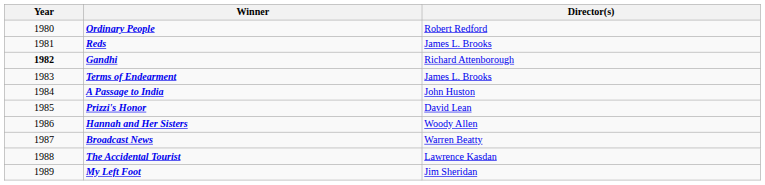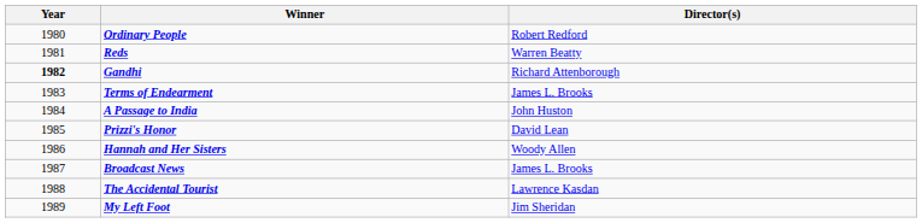 <table class="wikitable" width="95%" cellpadding="5">
 <tr>
 <th width="100"><strong>Year</strong></th>
 <th width="450"><strong>Winner</strong></th>
 <th width="450"><strong>Director(s)</strong></th>
 </tr>
 <tr>
 <td style="text-align:center;">1980</td>
 <td><strong><em><a href='#'>Ordinary People</a></em></strong></td>
 <td><a href='#'>Robert Redford</a></td>
 </tr>
 <tr>
 <td style="text-align:center;">1981</td>
 <td><strong><em><a href='#'>Reds</a></em></strong></td>
-<td><a href='#'>James L. Brooks</a></td>
+<td><a href='#'>Warren Beatty</a></td>
 </tr>
 <tr>
 <td style="text-align:center;"><strong>1982</strong></td>
 <td><strong><em><a href='#'>Gandhi</a></em></strong></td>
 <td><a href='#'>Richard Attenborough</a></td>
 </tr>
 <tr>
 <td style="text-align:center;">1983</td>
 <td><strong><em><a href='#'>Terms of Endearment</a></em></strong></td>
 <td><a href='#'>James L. Brooks</a></td>
 </tr>
 <tr>
 <td style="text-align:center;">1984</td>
 <td><strong><em><a href='#'>A Passage to India</a></em></strong></td>
 <td><a href='#'>John Huston</a></td>
 </tr>
 <tr>
 <td style="text-align:center;">1985</td>
 <td><strong><em><a href='#'>Prizzi's Honor</a></em></strong></td>
 <td><a href='#'>David Lean</a></td>
 </tr>
 <tr>
 <td style="text-align:center;">1986</td>
 <td><strong><em><a href='#'>Hannah and Her Sisters</a></em></strong></td>
 <td><a href='#'>Woody Allen</a></td>
 </tr>
 <tr>
 <td style="text-align:center;">1987</td>
 <td><strong><em><a href='#'>Broadcast News</a></em></strong></td>
-<td><a href='#'>Warren Beatty</a></td>
+<td><a href='#'>James L. Brooks</a></td>
 </tr>
 <tr>
 <td style="text-align:center;">1988</td>
 <td><strong><em><a href='#'>The Accidental Tourist</a></em></strong></td>
 <td><a href='#'>Lawrence Kasdan</a></td>
 </tr>
 <tr>
 <td style="text-align:center;">1989</td>
 <td><strong><em><a href='#'>My Left Foot</a></em></strong></td>
 <td><a href='#'>Jim Sheridan</a></td>
 </tr>
 </table>
